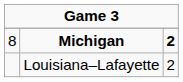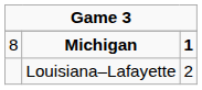 <table class="wikitable">
 <tr style="text-align:center;">
 <td colspan="3"><strong>Game 3</strong></td>
 </tr>
 <tr style="text-align:center;">
 </tr>
 <tr style="text-align:center;">
 <td>8</td>
 <td><strong>Michigan</strong></td>
-<td><strong>2</strong></td>
+<td><strong>1</strong></td>
 </tr>
 <tr style="text-align:center;">
 <td></td>
 <td>Louisiana–Lafayette</td>
 <td>2</td>
 </tr>
 </table>
